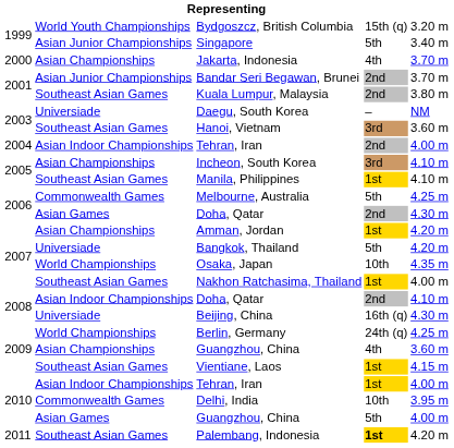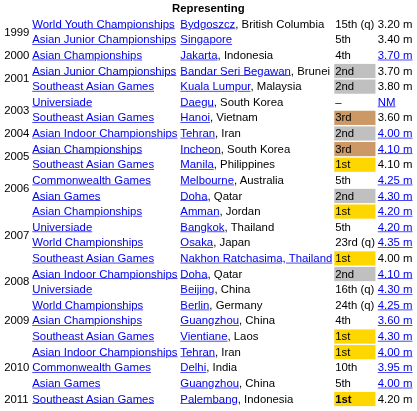 <table>
 <tr>
 <th colspan="5">Representing </th>
 </tr>
 <tr>
 <td rowspan=2>1999</td>
 <td><a href='#'>World Youth Championships</a></td>
 <td><a href='#'>Bydgoszcz</a>, British Columbia</td>
 <td>15th (q)</td>
 <td>3.20 m</td>
 </tr>
 <tr>
 <td><a href='#'>Asian Junior Championships</a></td>
 <td><a href='#'>Singapore</a></td>
 <td>5th</td>
 <td>3.40 m</td>
 </tr>
 <tr>
 <td>2000</td>
 <td><a href='#'>Asian Championships</a></td>
 <td><a href='#'>Jakarta</a>, Indonesia</td>
 <td>4th</td>
 <td><a href='#'>3.70 m</a></td>
 </tr>
 <tr>
 <td rowspan=2>2001</td>
 <td><a href='#'>Asian Junior Championships</a></td>
 <td><a href='#'>Bandar Seri Begawan</a>, Brunei</td>
 <td bgcolor=silver>2nd</td>
 <td>3.70 m</td>
 </tr>
 <tr>
 <td><a href='#'>Southeast Asian Games</a></td>
 <td><a href='#'>Kuala Lumpur</a>, Malaysia</td>
 <td bgcolor=silver>2nd</td>
 <td>3.80 m</td>
 </tr>
 <tr>
 <td rowspan=2>2003</td>
 <td><a href='#'>Universiade</a></td>
 <td><a href='#'>Daegu</a>, South Korea</td>
 <td>–</td>
 <td><a href='#'>NM</a></td>
 </tr>
 <tr>
 <td><a href='#'>Southeast Asian Games</a></td>
 <td><a href='#'>Hanoi</a>, Vietnam</td>
 <td bgcolor=cc9966>3rd</td>
 <td>3.60 m</td>
 </tr>
 <tr>
 <td>2004</td>
 <td><a href='#'>Asian Indoor Championships</a></td>
 <td><a href='#'>Tehran</a>, Iran</td>
 <td bgcolor=silver>2nd</td>
 <td><a href='#'>4.00 m</a></td>
 </tr>
 <tr>
 <td rowspan=2>2005</td>
 <td><a href='#'>Asian Championships</a></td>
 <td><a href='#'>Incheon</a>, South Korea</td>
 <td bgcolor=cc9966>3rd</td>
 <td><a href='#'>4.10 m</a></td>
 </tr>
 <tr>
 <td><a href='#'>Southeast Asian Games</a></td>
 <td><a href='#'>Manila</a>, Philippines</td>
 <td bgcolor=gold>1st</td>
 <td>4.10 m</td>
 </tr>
 <tr>
 <td rowspan=2>2006</td>
 <td><a href='#'>Commonwealth Games</a></td>
 <td><a href='#'>Melbourne</a>, Australia</td>
 <td>5th</td>
 <td><a href='#'>4.25 m</a></td>
 </tr>
 <tr>
 <td><a href='#'>Asian Games</a></td>
 <td><a href='#'>Doha</a>, Qatar</td>
 <td bgcolor=silver>2nd</td>
 <td><a href='#'>4.30 m</a></td>
 </tr>
 <tr>
 <td rowspan=4>2007</td>
 <td><a href='#'>Asian Championships</a></td>
 <td><a href='#'>Amman</a>, Jordan</td>
 <td bgcolor=gold>1st</td>
 <td><a href='#'>4.20 m</a></td>
 </tr>
 <tr>
 <td><a href='#'>Universiade</a></td>
 <td><a href='#'>Bangkok</a>, Thailand</td>
 <td>5th</td>
 <td><a href='#'>4.20 m</a></td>
 </tr>
 <tr>
 <td><a href='#'>World Championships</a></td>
 <td><a href='#'>Osaka</a>, Japan</td>
-<td>10th</td>
+<td>23rd (q)</td>
 <td><a href='#'>4.35 m</a></td>
 </tr>
 <tr>
 <td><a href='#'>Southeast Asian Games</a></td>
 <td><a href='#'>Nakhon Ratchasima, Thailand</a></td>
 <td bgcolor=gold>1st</td>
 <td>4.00 m</td>
 </tr>
 <tr>
 <td rowspan=2>2008</td>
 <td><a href='#'>Asian Indoor Championships</a></td>
 <td><a href='#'>Doha</a>, Qatar</td>
 <td bgcolor=silver>2nd</td>
 <td><a href='#'>4.10 m</a></td>
 </tr>
 <tr>
 <td><a href='#'>Universiade</a></td>
 <td><a href='#'>Beijing</a>, China</td>
 <td>16th (q)</td>
 <td><a href='#'>4.30 m</a></td>
 </tr>
 <tr>
 <td rowspan=3>2009</td>
 <td><a href='#'>World Championships</a></td>
 <td><a href='#'>Berlin</a>, Germany</td>
 <td>24th (q)</td>
 <td><a href='#'>4.25 m</a></td>
 </tr>
 <tr>
 <td><a href='#'>Asian Championships</a></td>
 <td><a href='#'>Guangzhou</a>, China</td>
 <td>4th</td>
 <td><a href='#'>3.60 m</a></td>
 </tr>
 <tr>
 <td><a href='#'>Southeast Asian Games</a></td>
 <td><a href='#'>Vientiane</a>, Laos</td>
 <td bgcolor=gold>1st</td>
-<td><a href='#'>4.15 m</a></td>
+<td><a href='#'>4.30 m</a></td>
 </tr>
 <tr>
 <td rowspan=3>2010</td>
 <td><a href='#'>Asian Indoor Championships</a></td>
 <td><a href='#'>Tehran</a>, Iran</td>
 <td bgcolor=gold>1st</td>
 <td><a href='#'>4.00 m</a></td>
 </tr>
 <tr>
 <td><a href='#'>Commonwealth Games</a></td>
 <td><a href='#'>Delhi</a>, India</td>
 <td>10th</td>
 <td><a href='#'>3.95 m</a></td>
 </tr>
 <tr>
 <td><a href='#'>Asian Games</a></td>
 <td><a href='#'>Guangzhou</a>, China</td>
 <td>5th</td>
 <td><a href='#'>4.00 m</a></td>
 </tr>
 <tr>
 <td>2011</td>
 <td><a href='#'>Southeast Asian Games</a></td>
 <td><a href='#'>Palembang</a>, Indonesia</td>
 <td bgcolor=gold><strong>1st</strong></td>
 <td>4.20 m</td>
 </tr>
 </table>
